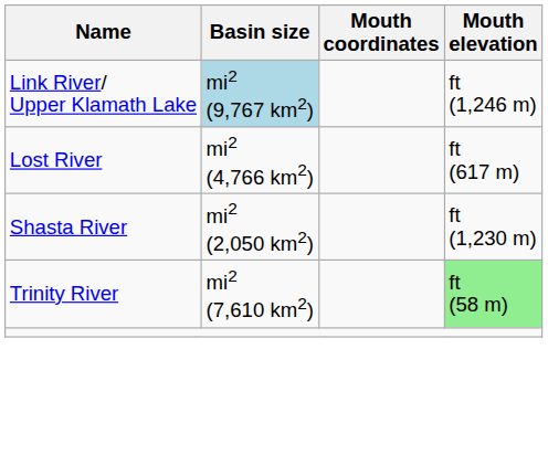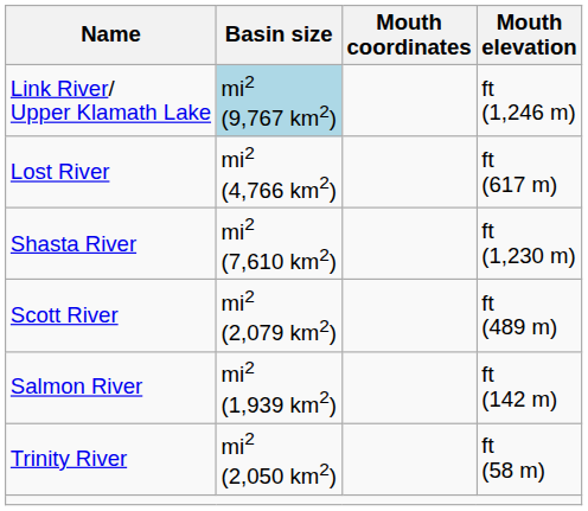 <table class="wikitable sortable" border="1">
 <tr>
 <th>Name</th>
 <th>Basin size</th>
 <th>Mouth<br>coordinates</th>
 <th>Mouth<br>elevation</th>
 </tr>
 <tr>
 <td><a href='#'>Link River</a>/<br><a href='#'>Upper Klamath Lake</a></td>
 <td style="background: lightblue;"> mi<sup>2</sup><br>(9,767 km<sup>2</sup>)</td>
 <td></td>
 <td> ft<br>(1,246 m)</td>
 </tr>
 <tr>
 <td><a href='#'>Lost River</a></td>
 <td> mi<sup>2</sup><br>(4,766 km<sup>2</sup>)</td>
 <td></td>
 <td> ft<br>(617 m)</td>
 </tr>
 <tr>
 <td><a href='#'>Shasta River</a></td>
-<td> mi<sup>2</sup><br>(2,050 km<sup>2</sup>)</td>
+<td> mi<sup>2</sup><br>(7,610 km<sup>2</sup>)</td>
 <td></td>
 <td> ft<br>(1,230 m)</td>
 </tr>
 <tr>
+<td><a href='#'>Scott River</a></td>
+<td> mi<sup>2</sup><br>(2,079 km<sup>2</sup>)</td>
+<td></td>
+<td> ft<br>(489 m)</td>
+</tr>
+<tr>
+<td><a href='#'>Salmon River</a></td>
+<td> mi<sup>2</sup><br>(1,939 km<sup>2</sup>)</td>
+<td></td>
+<td> ft<br>(142 m)</td>
+</tr>
+<tr>
 <td><a href='#'>Trinity River</a></td>
-<td> mi<sup>2</sup><br>(7,610 km<sup>2</sup>)</td>
+<td> mi<sup>2</sup><br>(2,050 km<sup>2</sup>)</td>
 <td></td>
-<td style="background: lightgreen;"> ft<br>(58 m)</td>
+<td> ft<br>(58 m)</td>
 </tr>
 <tr>
 <td colspan="4"></td>
 </tr>
 </table>
